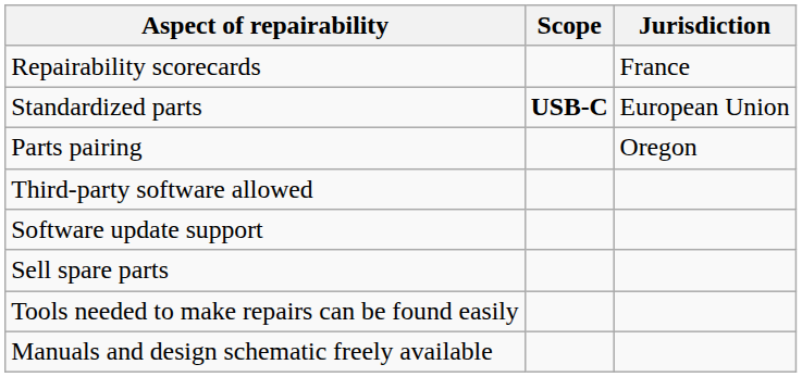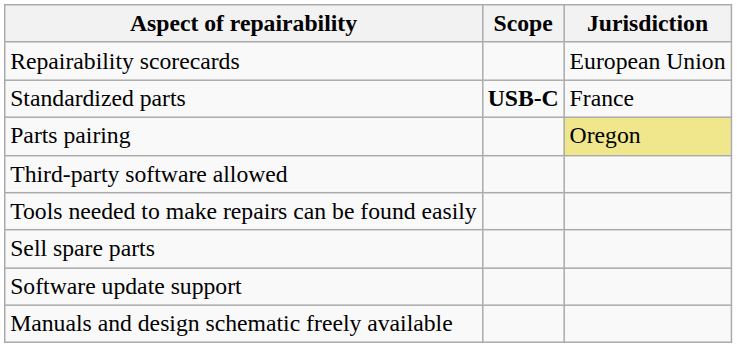 <table class="wikitable">
 <tr>
 <th>Aspect of repairability</th>
 <th>Scope</th>
 <th>Jurisdiction</th>
 </tr>
 <tr>
 <td>Repairability scorecards</td>
 <td></td>
-<td>France</td>
+<td>European Union</td>
 </tr>
 <tr>
 <td>Standardized parts</td>
 <td><strong>USB-C</strong></td>
-<td>European Union</td>
+<td>France</td>
 </tr>
 <tr>
 <td>Parts pairing</td>
 <td></td>
-<td>Oregon</td>
+<td style="background: khaki;">Oregon</td>
 </tr>
 <tr>
 <td>Third-party software allowed</td>
+<td></td>
+<td></td>
+</tr>
+<tr>
+<td>Tools needed to make repairs can be found easily</td>
+<td></td>
+<td></td>
+</tr>
+<tr>
+<td>Sell spare parts</td>
 <td></td>
 <td></td>
 </tr>
 <tr>
 <td>Software update support</td>
 <td></td>
 <td></td>
 </tr>
 <tr>
-<td>Sell spare parts</td>
-<td></td>
-<td></td>
-</tr>
-<tr>
-<td>Tools needed to make repairs can be found easily</td>
-<td></td>
-<td></td>
-</tr>
-<tr>
 <td>Manuals and design schematic freely available</td>
 <td></td>
 <td></td>
 </tr>
 </table>
